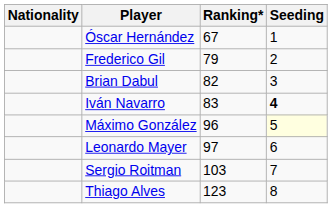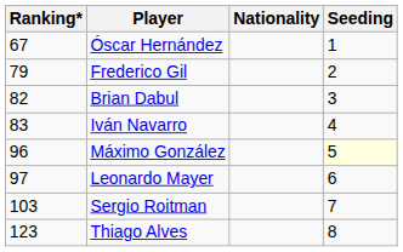 <table class="wikitable" border="1">
 <tr>
+<th>Ranking*</th>
+<th>Player</th>
 <th>Nationality</th>
-<th>Player</th>
-<th>Ranking*</th>
 <th>Seeding</th>
 </tr>
 <tr>
+<td>67</td>
+<td><a href='#'>Óscar Hernández</a></td>
 <td></td>
-<td><a href='#'>Óscar Hernández</a></td>
-<td>67</td>
 <td>1</td>
 </tr>
 <tr>
+<td>79</td>
+<td><a href='#'>Frederico Gil</a></td>
 <td></td>
-<td><a href='#'>Frederico Gil</a></td>
-<td>79</td>
 <td>2</td>
 </tr>
 <tr>
+<td>82</td>
+<td><a href='#'>Brian Dabul</a></td>
 <td></td>
-<td><a href='#'>Brian Dabul</a></td>
-<td>82</td>
 <td>3</td>
 </tr>
 <tr>
+<td>83</td>
+<td><a href='#'>Iván Navarro</a></td>
 <td></td>
-<td><a href='#'>Iván Navarro</a></td>
-<td>83</td>
-<td><strong>4</strong></td>
+<td>4</td>
 </tr>
 <tr>
+<td>96</td>
+<td><a href='#'>Máximo González</a></td>
 <td></td>
-<td><a href='#'>Máximo González</a></td>
-<td>96</td>
 <td style="background: lightyellow;">5</td>
 </tr>
 <tr>
+<td>97</td>
+<td><a href='#'>Leonardo Mayer</a></td>
 <td></td>
-<td><a href='#'>Leonardo Mayer</a></td>
-<td>97</td>
 <td>6</td>
 </tr>
 <tr>
+<td>103</td>
+<td><a href='#'>Sergio Roitman</a></td>
 <td></td>
-<td><a href='#'>Sergio Roitman</a></td>
-<td>103</td>
 <td>7</td>
 </tr>
 <tr>
+<td>123</td>
+<td><a href='#'>Thiago Alves</a></td>
 <td></td>
-<td><a href='#'>Thiago Alves</a></td>
-<td>123</td>
 <td>8</td>
 </tr>
 </table>
